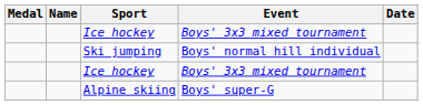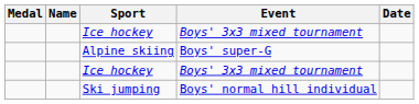 <table class="wikitable sortable" style="font-size:95%;">
 <tr>
 <th>Medal</th>
 <th>Name</th>
 <th>Sport</th>
 <th>Event</th>
 <th>Date</th>
 </tr>
 <tr>
 <td><em></em></td>
 <td><em></em></td>
 <td><em><a href='#'>Ice hockey</a></em></td>
 <td><em><a href='#'>Boys' 3x3 mixed tournament</a></em></td>
 <td><em></em></td>
 </tr>
 <tr>
 <td></td>
 <td></td>
-<td><a href='#'>Ski jumping</a></td>
-<td><a href='#'>Boys' normal hill individual</a></td>
+<td><a href='#'>Alpine skiing</a></td>
+<td><a href='#'>Boys' super-G</a></td>
 <td></td>
 </tr>
 <tr>
 <td><em></em></td>
 <td><em></em></td>
 <td><em><a href='#'>Ice hockey</a></em></td>
 <td><em><a href='#'>Boys' 3x3 mixed tournament</a></em></td>
 <td><em></em></td>
 </tr>
 <tr>
 <td></td>
 <td></td>
-<td><a href='#'>Alpine skiing</a></td>
-<td><a href='#'>Boys' super-G</a></td>
+<td><a href='#'>Ski jumping</a></td>
+<td><a href='#'>Boys' normal hill individual</a></td>
 <td></td>
 </tr>
 </table>
